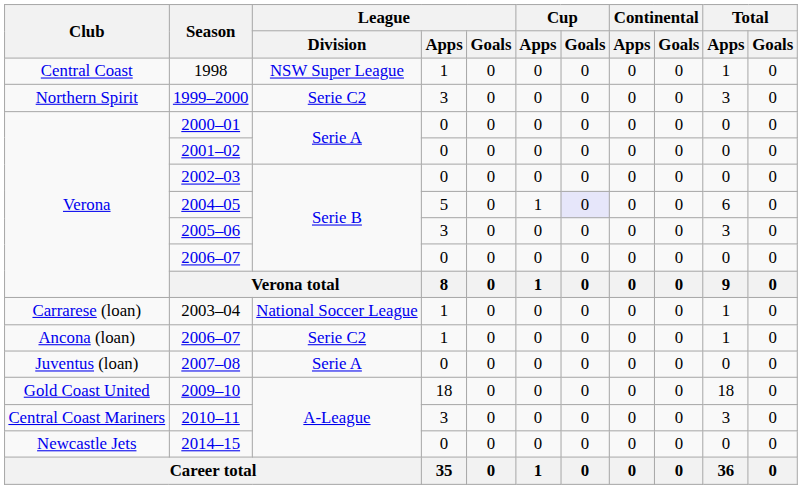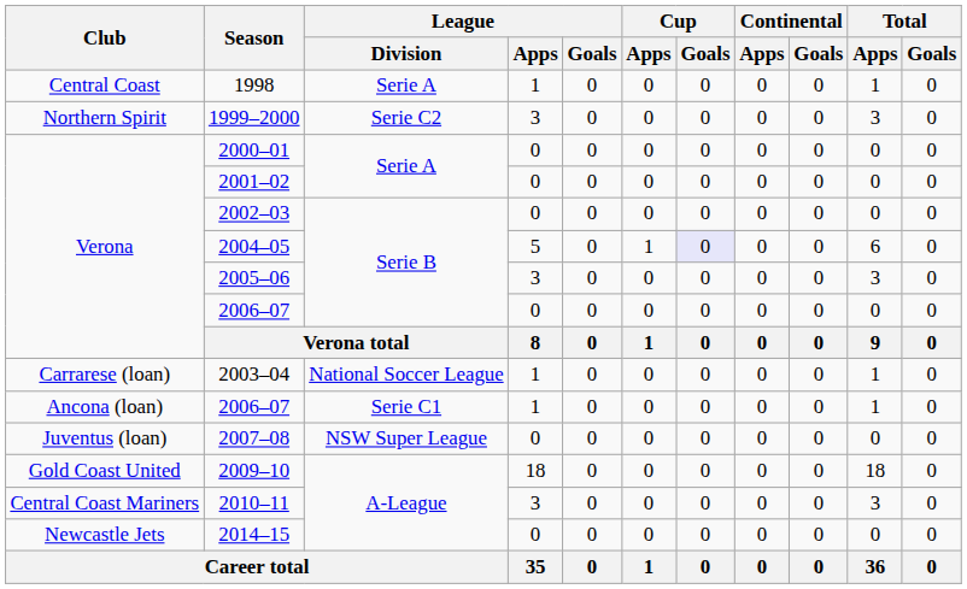 <table class="wikitable" style="text-align: center;">
 <tr>
 <th rowspan="2">Club</th>
 <th rowspan="2">Season</th>
 <th colspan="3">League</th>
 <th colspan="2">Cup</th>
 <th colspan="2">Continental</th>
 <th colspan="2">Total</th>
 </tr>
 <tr>
 <th>Division</th>
 <th>Apps</th>
 <th>Goals</th>
 <th>Apps</th>
 <th>Goals</th>
 <th>Apps</th>
 <th>Goals</th>
 <th>Apps</th>
 <th>Goals</th>
 </tr>
 <tr>
 <td><a href='#'>Central Coast</a></td>
 <td>1998</td>
-<td><a href='#'>NSW Super League</a></td>
+<td><a href='#'>Serie A</a></td>
 <td>1</td>
 <td>0</td>
 <td>0</td>
 <td>0</td>
 <td>0</td>
 <td>0</td>
 <td>1</td>
 <td>0</td>
 </tr>
 <tr>
 <td><a href='#'>Northern Spirit</a></td>
 <td><a href='#'>1999–2000</a></td>
 <td><a href='#'>Serie C2</a></td>
 <td>3</td>
 <td>0</td>
 <td>0</td>
 <td>0</td>
 <td>0</td>
 <td>0</td>
 <td>3</td>
 <td>0</td>
 </tr>
 <tr>
 <td rowspan=7><a href='#'>Verona</a></td>
 <td><a href='#'>2000–01</a></td>
 <td rowspan=2><a href='#'>Serie A</a></td>
 <td>0</td>
 <td>0</td>
 <td>0</td>
 <td>0</td>
 <td>0</td>
 <td>0</td>
 <td>0</td>
 <td>0</td>
 </tr>
 <tr>
 <td><a href='#'>2001–02</a></td>
 <td>0</td>
 <td>0</td>
 <td>0</td>
 <td>0</td>
 <td>0</td>
 <td>0</td>
 <td>0</td>
 <td>0</td>
 </tr>
 <tr>
 <td><a href='#'>2002–03</a></td>
 <td rowspan=4><a href='#'>Serie B</a></td>
 <td>0</td>
 <td>0</td>
 <td>0</td>
 <td>0</td>
 <td>0</td>
 <td>0</td>
 <td>0</td>
 <td>0</td>
 </tr>
 <tr>
 <td><a href='#'>2004–05</a></td>
 <td>5</td>
 <td>0</td>
 <td>1</td>
 <td style="background: lavender;">0</td>
 <td>0</td>
 <td>0</td>
 <td>6</td>
 <td>0</td>
 </tr>
 <tr>
 <td><a href='#'>2005–06</a></td>
 <td>3</td>
 <td>0</td>
 <td>0</td>
 <td>0</td>
 <td>0</td>
 <td>0</td>
 <td>3</td>
 <td>0</td>
 </tr>
 <tr>
 <td><a href='#'>2006–07</a></td>
 <td>0</td>
 <td>0</td>
 <td>0</td>
 <td>0</td>
 <td>0</td>
 <td>0</td>
 <td>0</td>
 <td>0</td>
 </tr>
 <tr>
 <th colspan=2>Verona total</th>
 <th>8</th>
 <th>0</th>
 <th>1</th>
 <th>0</th>
 <th>0</th>
 <th>0</th>
 <th>9</th>
 <th>0</th>
 </tr>
 <tr>
 <td><a href='#'>Carrarese</a> (loan)</td>
 <td>2003–04</td>
 <td><a href='#'>National Soccer League</a></td>
 <td>1</td>
 <td>0</td>
 <td>0</td>
 <td>0</td>
 <td>0</td>
 <td>0</td>
 <td>1</td>
 <td>0</td>
 </tr>
 <tr>
 <td><a href='#'>Ancona</a> (loan)</td>
 <td><a href='#'>2006–07</a></td>
-<td><a href='#'>Serie C2</a></td>
+<td><a href='#'>Serie C1</a></td>
 <td>1</td>
 <td>0</td>
 <td>0</td>
 <td>0</td>
 <td>0</td>
 <td>0</td>
 <td>1</td>
 <td>0</td>
 </tr>
 <tr>
 <td><a href='#'>Juventus</a> (loan)</td>
 <td><a href='#'>2007–08</a></td>
-<td><a href='#'>Serie A</a></td>
+<td><a href='#'>NSW Super League</a></td>
 <td>0</td>
 <td>0</td>
 <td>0</td>
 <td>0</td>
 <td>0</td>
 <td>0</td>
 <td>0</td>
 <td>0</td>
 </tr>
 <tr>
 <td><a href='#'>Gold Coast United</a></td>
 <td><a href='#'>2009–10</a></td>
 <td rowspan=3><a href='#'>A-League</a></td>
 <td>18</td>
 <td>0</td>
 <td>0</td>
 <td>0</td>
 <td>0</td>
 <td>0</td>
 <td>18</td>
 <td>0</td>
 </tr>
 <tr>
 <td><a href='#'>Central Coast Mariners</a></td>
 <td><a href='#'>2010–11</a></td>
 <td>3</td>
 <td>0</td>
 <td>0</td>
 <td>0</td>
 <td>0</td>
 <td>0</td>
 <td>3</td>
 <td>0</td>
 </tr>
 <tr>
 <td><a href='#'>Newcastle Jets</a></td>
 <td><a href='#'>2014–15</a></td>
 <td>0</td>
 <td>0</td>
 <td>0</td>
 <td>0</td>
 <td>0</td>
 <td>0</td>
 <td>0</td>
 <td>0</td>
 </tr>
 <tr>
 <th colspan=3>Career total</th>
 <th>35</th>
 <th>0</th>
 <th>1</th>
 <th>0</th>
 <th>0</th>
 <th>0</th>
 <th>36</th>
 <th>0</th>
 </tr>
 </table>
